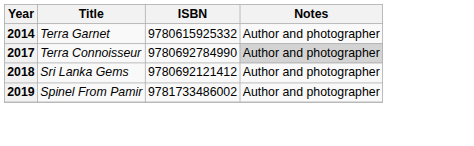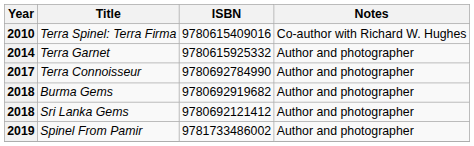 <table class="wikitable plainrowheaders sortable">
 <tr>
 <th scope="col">Year</th>
 <th scope="col">Title</th>
 <th scope="col">ISBN</th>
 <th scope="col" class="unsortable">Notes</th>
+</tr>
+<tr>
+<th scope="row">2010</th>
+<td><em>Terra Spinel: Terra Firma</em></td>
+<td>9780615409016</td>
+<td>Co-author with Richard W. Hughes</td>
 </tr>
 <tr>
 <th scope="row">2014</th>
 <td><em>Terra Garnet</em></td>
 <td>9780615925332</td>
 <td>Author and photographer</td>
 </tr>
 <tr>
 <th scope="row">2017</th>
 <td><em>Terra Connoisseur</em></td>
 <td>9780692784990</td>
-<td style="background: lightgrey;">Author and photographer</td>
+<td>Author and photographer</td>
+</tr>
+<tr>
+<th scope="row">2018</th>
+<td><em>Burma Gems</em></td>
+<td>9780692919682</td>
+<td>Author and photographer</td>
 </tr>
 <tr>
 <th scope="row">2018</th>
 <td><em>Sri Lanka Gems</em></td>
 <td>9780692121412</td>
 <td>Author and photographer</td>
 </tr>
 <tr>
 <th scope="row">2019</th>
 <td><em>Spinel From Pamir</em></td>
 <td>9781733486002</td>
 <td>Author and photographer</td>
 </tr>
 <tr>
 </tr>
 </table>
